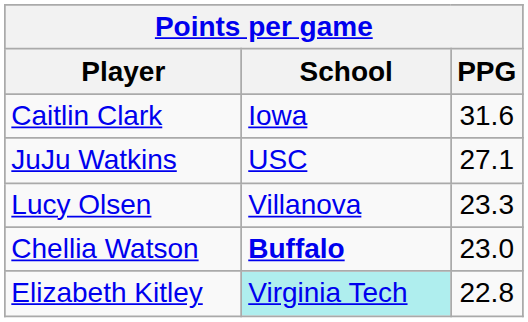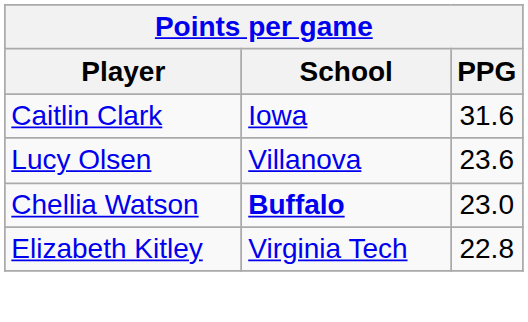 <table class="wikitable sortable">
 <tr>
 <th colspan=3><a href='#'>Points per game</a></th>
 </tr>
 <tr>
 <th style=width:8em>Player</th>
 <th style=width:7em>School</th>
 <th style=width:1em>PPG</th>
 </tr>
 <tr>
 <td><a href='#'>Caitlin Clark</a></td>
 <td><a href='#'>Iowa</a></td>
 <td align=center>31.6</td>
 </tr>
 <tr>
-<td><a href='#'>JuJu Watkins</a></td>
-<td><a href='#'>USC</a></td>
-<td align=center>27.1</td>
-</tr>
-<tr>
 <td><a href='#'>Lucy Olsen</a></td>
 <td><a href='#'>Villanova</a></td>
-<td align=center>23.3</td>
+<td align=center>23.6</td>
 </tr>
 <tr>
 <td><a href='#'>Chellia Watson</a></td>
 <td><strong><a href='#'>Buffalo</a></strong></td>
 <td align=center>23.0</td>
 </tr>
 <tr>
 <td><a href='#'>Elizabeth Kitley</a></td>
-<td style="background: paleturquoise;"><a href='#'>Virginia Tech</a></td>
+<td><a href='#'>Virginia Tech</a></td>
 <td align=center>22.8</td>
 </tr>
 </table>
